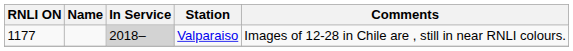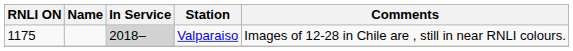 <table class="wikitable">
 <tr>
 <th>RNLI ON</th>
 <th>Name</th>
 <th>In Service</th>
 <th>Station</th>
 <th>Comments</th>
 </tr>
 <tr>
-<td>1177</td>
+<td>1175</td>
 <td></td>
 <td style="background: lightgrey;">2018–</td>
 <td><a href='#'>Valparaiso</a></td>
 <td>Images of 12-28 in Chile are , still in near RNLI colours.</td>
 </tr>
 <tr>
 </tr>
 </table>
